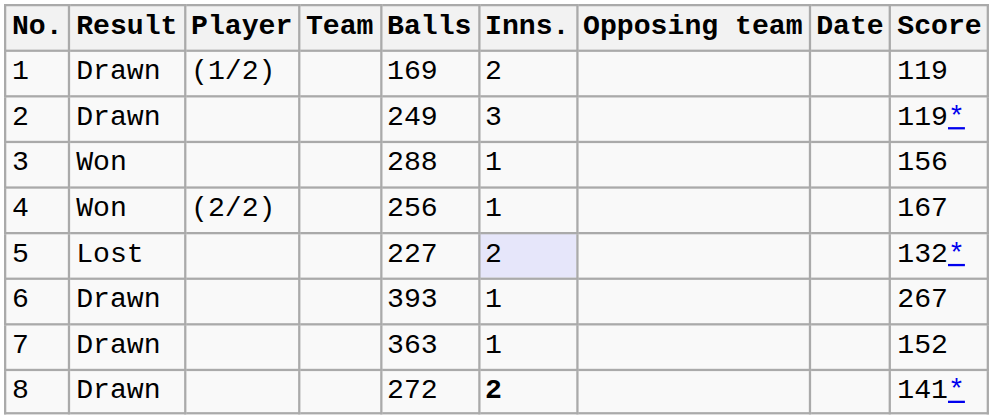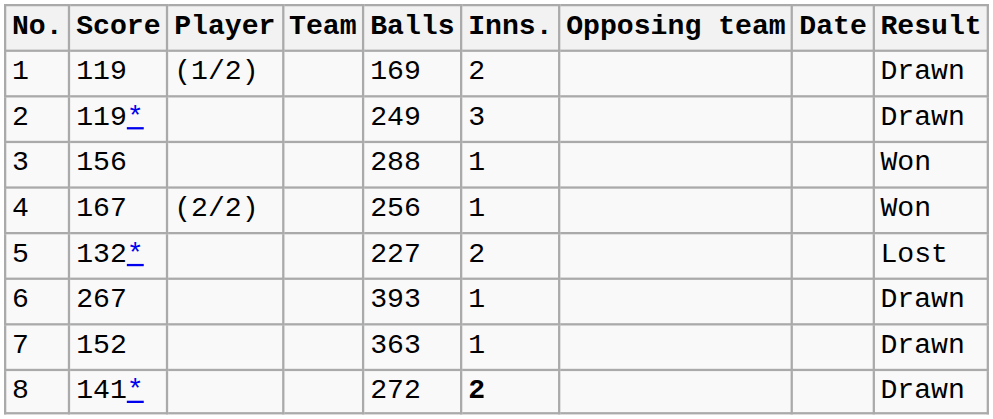 <table class="wikitable sortable" style="font-size:95%">
 <tr>
 <th>No.</th>
-<th>Result</th>
+<th>Score</th>
 <th>Player</th>
 <th>Team</th>
 <th>Balls</th>
 <th>Inns.</th>
 <th>Opposing team</th>
 <th>Date</th>
-<th>Score</th>
+<th>Result</th>
 </tr>
 <tr>
 <td>1</td>
-<td>Drawn</td>
+<td> 119</td>
 <td> (1/2)</td>
 <td></td>
 <td> 169</td>
 <td>2</td>
 <td></td>
 <td></td>
-<td> 119</td>
+<td>Drawn</td>
 </tr>
 <tr>
 <td>2</td>
-<td>Drawn</td>
+<td> 119<a href='#'>*</a></td>
 <td></td>
 <td></td>
 <td> 249</td>
 <td>3</td>
 <td></td>
 <td></td>
-<td> 119<a href='#'>*</a></td>
+<td>Drawn</td>
 </tr>
 <tr>
 <td>3</td>
-<td>Won</td>
+<td> 156</td>
 <td></td>
 <td></td>
 <td> 288</td>
 <td>1</td>
 <td></td>
 <td></td>
-<td> 156</td>
+<td>Won</td>
 </tr>
 <tr>
 <td>4</td>
-<td>Won</td>
+<td> 167</td>
 <td> (2/2)</td>
 <td></td>
 <td> 256</td>
 <td>1</td>
 <td></td>
 <td></td>
-<td> 167</td>
+<td>Won</td>
 </tr>
 <tr>
 <td>5</td>
-<td>Lost</td>
+<td> 132<a href='#'>*</a></td>
 <td></td>
 <td></td>
 <td> 227</td>
-<td style="background: lavender;">2</td>
+<td>2</td>
 <td></td>
 <td></td>
-<td> 132<a href='#'>*</a></td>
+<td>Lost</td>
 </tr>
 <tr>
 <td>6</td>
-<td>Drawn</td>
+<td> 267</td>
 <td></td>
 <td></td>
 <td> 393</td>
 <td>1</td>
 <td></td>
 <td></td>
-<td> 267</td>
+<td>Drawn</td>
 </tr>
 <tr>
 <td>7</td>
-<td>Drawn</td>
+<td> 152</td>
 <td></td>
 <td></td>
 <td> 363</td>
 <td>1</td>
 <td></td>
 <td></td>
-<td> 152</td>
+<td>Drawn</td>
 </tr>
 <tr>
 <td>8</td>
-<td>Drawn</td>
+<td> 141<a href='#'>*</a></td>
 <td></td>
 <td></td>
 <td> 272</td>
 <td><strong>2</strong></td>
 <td></td>
 <td></td>
-<td> 141<a href='#'>*</a></td>
+<td>Drawn</td>
 </tr>
 </table>
